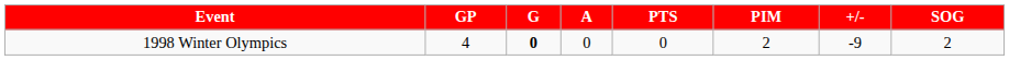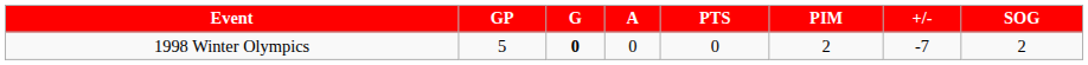 <table class="wikitable" width="80%">
 <tr align="center"  style=" background:red; color:#FFFFFF; ">
 <td><strong>Event</strong></td>
 <td><strong>GP</strong></td>
 <td><strong>G</strong></td>
 <td><strong>A</strong></td>
 <td><strong>PTS</strong></td>
 <td><strong>PIM</strong></td>
 <td><strong>+/-</strong></td>
 <td><strong>SOG</strong></td>
 </tr>
 <tr align="center" bgcolor="">
 <td>1998 Winter Olympics</td>
-<td>4</td>
+<td>5</td>
 <td><strong>0</strong></td>
 <td>0</td>
 <td>0</td>
 <td>2</td>
-<td>-9</td>
+<td>-7</td>
 <td>2</td>
 </tr>
 </table>
